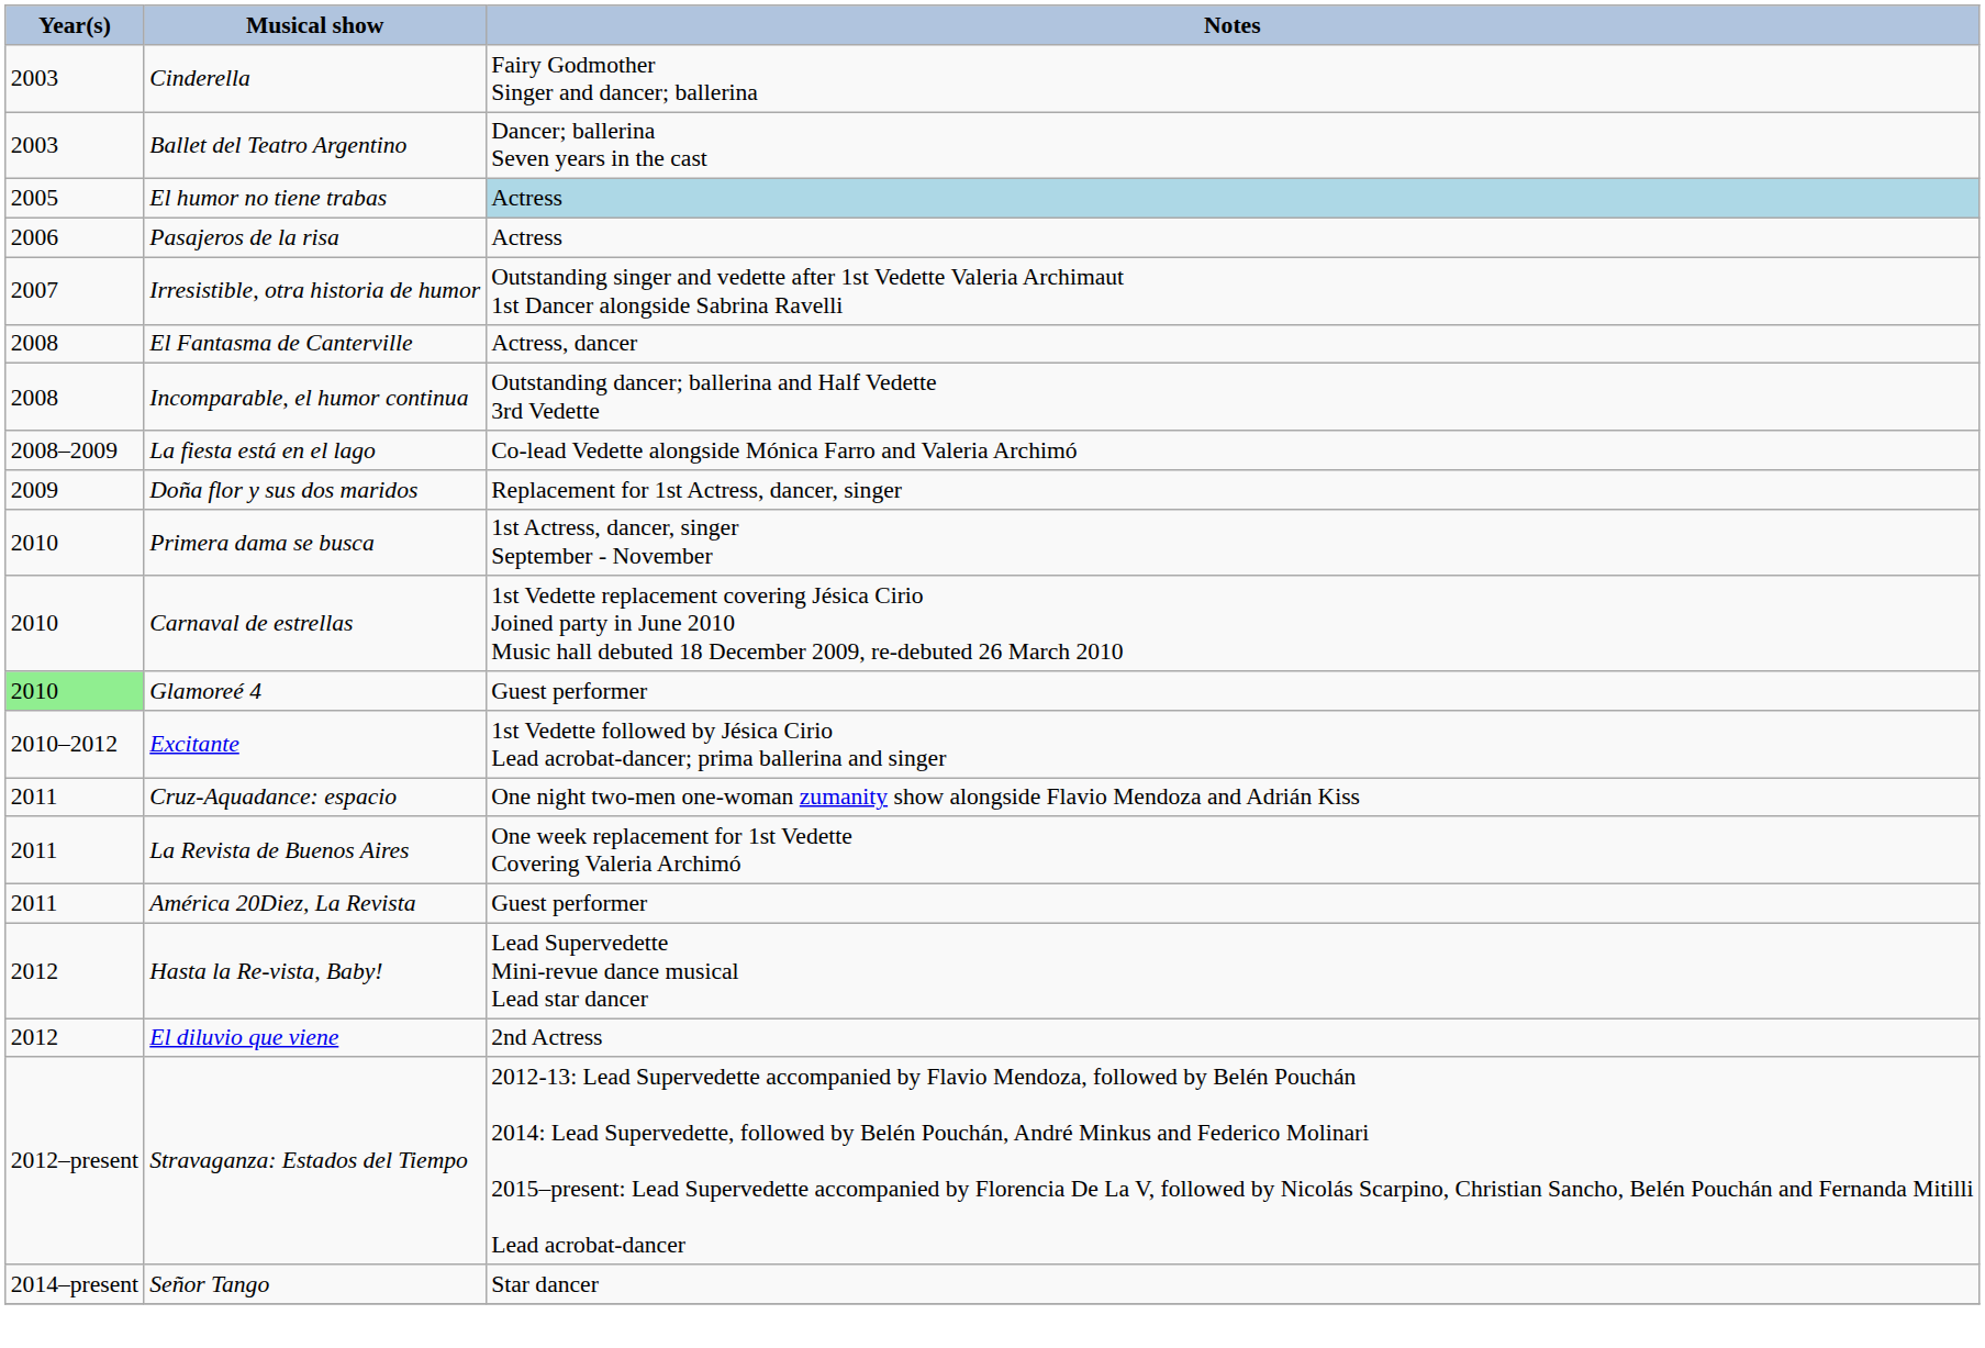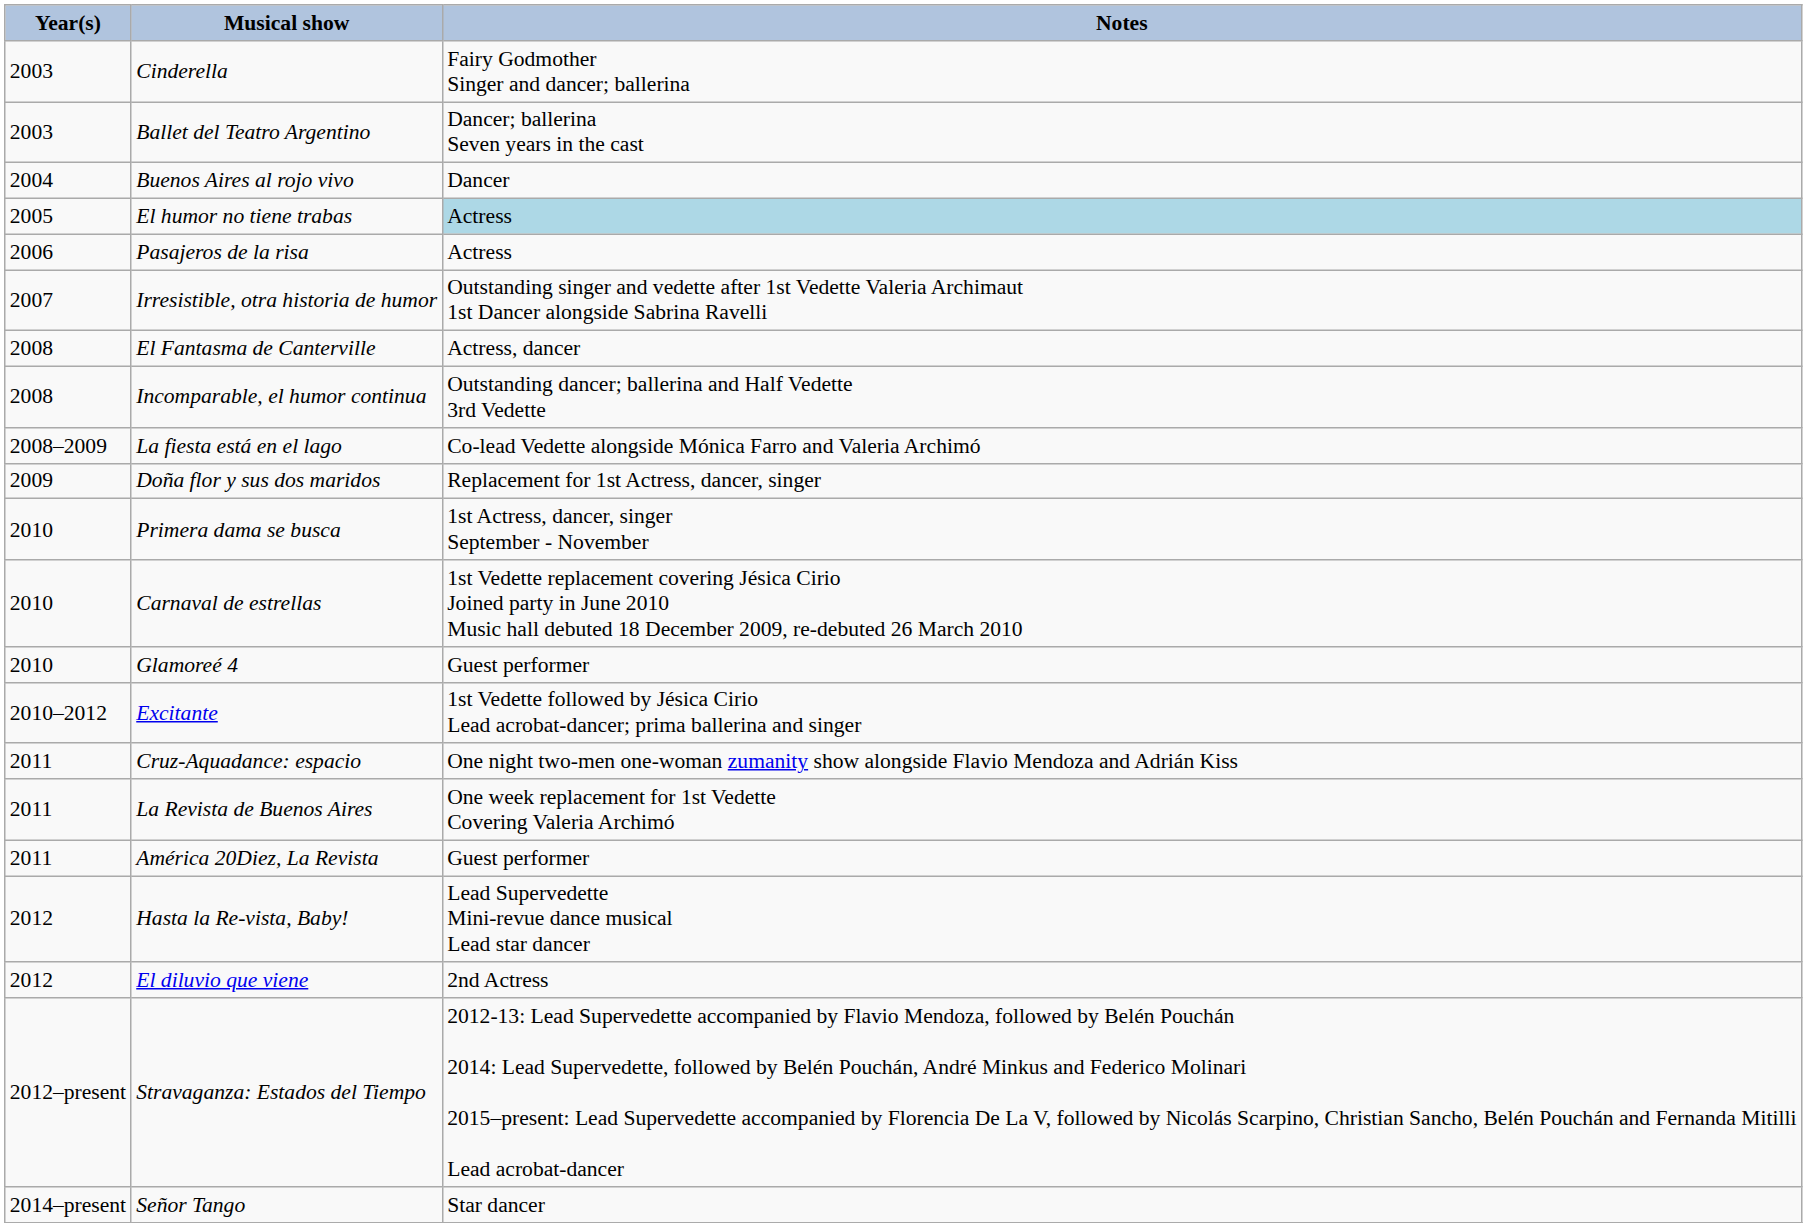 <table class="wikitable" style="font-size:90%;">
 <tr>
 <th style="background:#B0C4DE;">Year(s)</th>
 <th style="background:#B0C4DE;">Musical show</th>
 <th style="background:#B0C4DE;">Notes</th>
 </tr>
 <tr>
 <td>2003</td>
 <td><em>Cinderella</em></td>
 <td>Fairy Godmother<br>Singer and dancer; ballerina</td>
 </tr>
 <tr>
 <td>2003</td>
 <td><em>Ballet del Teatro Argentino</em></td>
 <td>Dancer; ballerina<br>Seven years in the cast</td>
+</tr>
+<tr>
+<td>2004</td>
+<td><em>Buenos Aires al rojo vivo</em></td>
+<td>Dancer</td>
 </tr>
 <tr>
 <td>2005</td>
 <td><em>El humor no tiene trabas</em></td>
 <td style="background: lightblue;">Actress</td>
 </tr>
 <tr>
 <td>2006</td>
 <td><em>Pasajeros de la risa</em></td>
 <td>Actress</td>
 </tr>
 <tr>
 <td>2007</td>
 <td><em>Irresistible, otra historia de humor</em></td>
 <td>Outstanding singer and vedette after 1st Vedette Valeria Archimaut<br>1st Dancer alongside Sabrina Ravelli</td>
 </tr>
 <tr>
 <td>2008</td>
 <td><em>El Fantasma de Canterville</em></td>
 <td>Actress, dancer</td>
 </tr>
 <tr>
 <td>2008</td>
 <td><em>Incomparable, el humor continua</em></td>
 <td>Outstanding dancer; ballerina and Half Vedette<br>3rd Vedette</td>
 </tr>
 <tr>
 <td>2008–2009</td>
 <td><em>La fiesta está en el lago</em></td>
 <td>Co-lead Vedette alongside Mónica Farro and Valeria Archimó</td>
 </tr>
 <tr>
 <td>2009</td>
 <td><em>Doña flor y sus dos maridos</em></td>
 <td>Replacement for 1st Actress, dancer, singer</td>
 </tr>
 <tr>
 <td>2010</td>
 <td><em>Primera dama se busca</em></td>
 <td>1st Actress, dancer, singer<br>September - November</td>
 </tr>
 <tr>
 <td>2010</td>
 <td><em>Carnaval de estrellas</em></td>
 <td>1st Vedette replacement covering Jésica Cirio<br>Joined party in June 2010<br>Music hall debuted 18 December 2009, re-debuted 26 March 2010</td>
 </tr>
 <tr>
-<td style="background: lightgreen;">2010</td>
+<td>2010</td>
 <td><em>Glamoreé 4</em></td>
 <td>Guest performer</td>
 </tr>
 <tr>
 <td>2010–2012</td>
 <td><em><a href='#'>Excitante</a></em></td>
 <td>1st Vedette followed by Jésica Cirio<br>Lead acrobat-dancer; prima ballerina and singer</td>
 </tr>
 <tr>
 <td>2011</td>
 <td><em>Cruz-Aquadance: espacio</em></td>
 <td>One night two-men one-woman <a href='#'>zumanity</a> show alongside Flavio Mendoza and Adrián Kiss</td>
 </tr>
 <tr>
 <td>2011</td>
 <td><em>La Revista de Buenos Aires</em></td>
 <td>One week replacement for 1st Vedette<br>Covering Valeria Archimó</td>
 </tr>
 <tr>
 <td>2011</td>
 <td><em>América 20Diez, La Revista</em></td>
 <td>Guest performer</td>
 </tr>
 <tr>
 <td>2012</td>
 <td><em>Hasta la Re-vista, Baby!</em></td>
 <td>Lead Supervedette<br>Mini-revue dance musical<br>Lead star dancer</td>
 </tr>
 <tr>
 <td>2012</td>
 <td><em><a href='#'>El diluvio que viene</a></em></td>
 <td>2nd Actress</td>
 </tr>
 <tr>
 <td>2012–present</td>
 <td><em>Stravaganza: Estados del Tiempo</em></td>
 <td>2012-13: Lead Supervedette accompanied by Flavio Mendoza, followed by Belén Pouchán<br><br>2014: Lead Supervedette, followed by Belén Pouchán, André Minkus and Federico Molinari<br><br>2015–present: Lead Supervedette accompanied by Florencia De La V, followed by Nicolás Scarpino, Christian Sancho, Belén Pouchán and Fernanda Mitilli<br><br>Lead acrobat-dancer</td>
 </tr>
 <tr>
 <td>2014–present</td>
 <td><em>Señor Tango</em></td>
 <td>Star dancer</td>
 </tr>
 <tr>
 </tr>
 </table>
